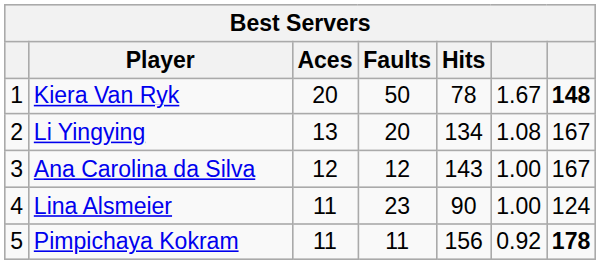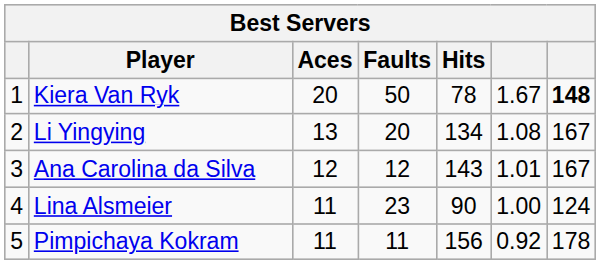 <table class="wikitable sortable" style=font-size:90%>
 <tr>
 <th colspan=7>Best Servers</th>
 </tr>
 <tr>
 <th></th>
 <th width=158>Player</th>
 <th width=20>Aces</th>
 <th width=20>Faults</th>
 <th width=20>Hits</th>
 <th width=20></th>
 <th width=20></th>
 </tr>
 <tr>
 <td>1</td>
 <td> <a href='#'>Kiera Van Ryk</a></td>
 <td align=center>20</td>
 <td align=center>50</td>
 <td align=center>78</td>
 <td align=center>1.67</td>
 <td align=center><strong>148</strong></td>
 </tr>
 <tr>
 <td>2</td>
 <td> <a href='#'>Li Yingying</a></td>
 <td align=center>13</td>
 <td align=center>20</td>
 <td align=center>134</td>
 <td align=center>1.08</td>
 <td align=center>167</td>
 </tr>
 <tr>
 <td>3</td>
 <td> <a href='#'>Ana Carolina da Silva</a></td>
 <td align=center>12</td>
 <td align=center>12</td>
 <td align=center>143</td>
-<td align=center>1.00</td>
+<td align=center>1.01</td>
 <td align=center>167</td>
 </tr>
 <tr>
 <td>4</td>
 <td> <a href='#'>Lina Alsmeier</a></td>
 <td align=center>11</td>
 <td align=center>23</td>
 <td align=center>90</td>
 <td align=center>1.00</td>
 <td align=center>124</td>
 </tr>
 <tr>
 <td>5</td>
 <td> <a href='#'>Pimpichaya Kokram</a></td>
 <td align=center>11</td>
 <td align=center>11</td>
 <td align=center>156</td>
 <td align=center>0.92</td>
-<td align=center><strong>178</strong></td>
+<td align=center>178</td>
 </tr>
 </table>
